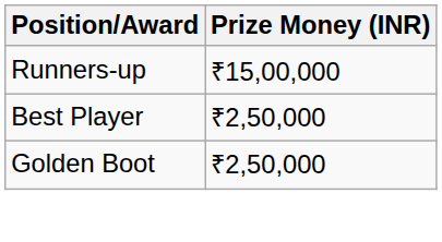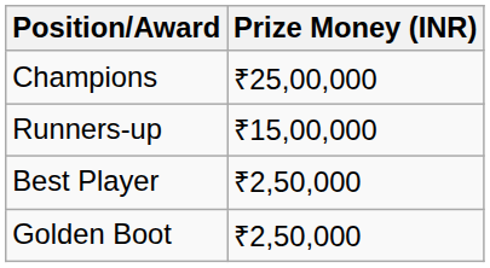 <table class="wikitable">
 <tr>
 <th>Position/Award</th>
 <th>Prize Money (INR)</th>
+</tr>
+<tr>
+<td>Champions</td>
+<td>₹25,00,000</td>
 </tr>
 <tr>
 <td>Runners-up</td>
 <td>₹15,00,000</td>
 </tr>
 <tr>
 <td>Best Player</td>
 <td>₹2,50,000</td>
 </tr>
 <tr>
 <td>Golden Boot</td>
 <td>₹2,50,000</td>
 </tr>
 </table>
